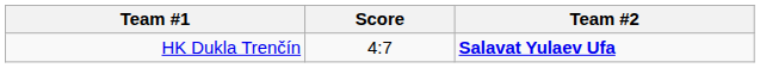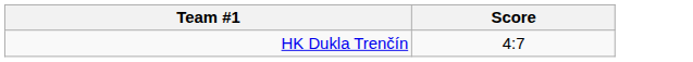 <table class="wikitable" style="text-align: center;">
 <tr>
 <th width=22%>Team #1</th>
 <th width=11%>Score</th>
-<th width=22%>Team #2</th>
 </tr>
 <tr>
 <td style="text-align: right;"><a href='#'>HK Dukla Trenčín</a> </td>
 <td>4:7</td>
-<td style="text-align: left;"> <strong><a href='#'>Salavat Yulaev Ufa</a></strong></td>
 </tr>
 </table>
